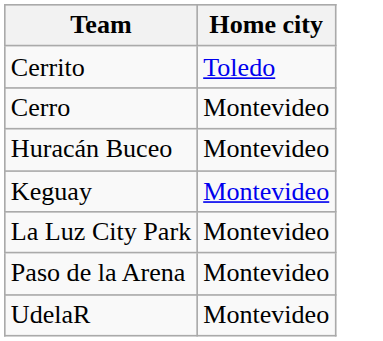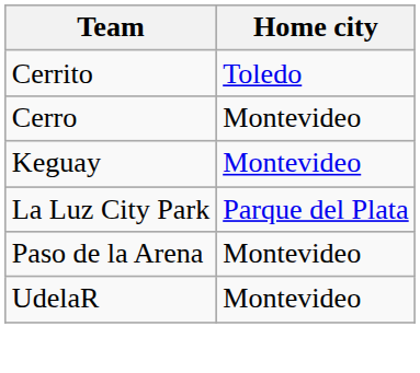 <table class=wikitable>
 <tr>
 <th>Team</th>
 <th>Home city</th>
 </tr>
 <tr>
 <td>Cerrito</td>
 <td><a href='#'>Toledo</a></td>
 </tr>
 <tr>
 <td>Cerro</td>
 <td>Montevideo</td>
 </tr>
 <tr>
-<td>Huracán Buceo</td>
-<td>Montevideo</td>
-</tr>
-<tr>
 <td>Keguay</td>
 <td><a href='#'>Montevideo</a></td>
 </tr>
 <tr>
 <td>La Luz City Park</td>
-<td>Montevideo</td>
+<td><a href='#'>Parque del Plata</a></td>
 </tr>
 <tr>
 <td>Paso de la Arena</td>
 <td>Montevideo</td>
 </tr>
 <tr>
 <td>UdelaR</td>
 <td>Montevideo</td>
 </tr>
 </table>
